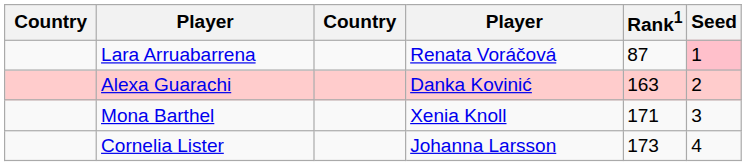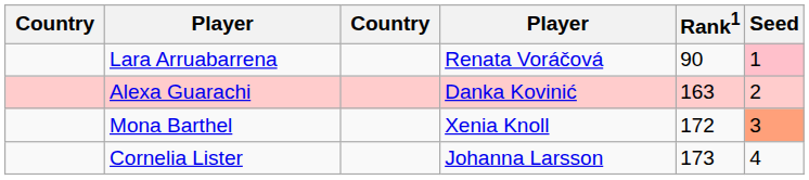 <table class="sortable wikitable">
 <tr>
 <th width="70">Country</th>
 <th width="175">Player</th>
 <th width="70">Country</th>
 <th width="175">Player</th>
 <th>Rank<sup>1</sup></th>
 <th>Seed</th>
 </tr>
 <tr>
 <td></td>
 <td><a href='#'>Lara Arruabarrena</a></td>
 <td></td>
 <td><a href='#'>Renata Voráčová</a></td>
-<td>87</td>
+<td>90</td>
 <td style="background: pink;">1</td>
 </tr>
 <tr style="background:#fcc;">
 <td></td>
 <td><a href='#'>Alexa Guarachi</a></td>
 <td></td>
 <td><a href='#'>Danka Kovinić</a></td>
 <td>163</td>
 <td>2</td>
 </tr>
 <tr>
 <td></td>
 <td><a href='#'>Mona Barthel</a></td>
 <td></td>
 <td><a href='#'>Xenia Knoll</a></td>
-<td>171</td>
-<td>3</td>
+<td>172</td>
+<td style="background: lightsalmon;">3</td>
 </tr>
 <tr>
 <td></td>
 <td><a href='#'>Cornelia Lister</a></td>
 <td></td>
 <td><a href='#'>Johanna Larsson</a></td>
 <td>173</td>
 <td>4</td>
 </tr>
 </table>
